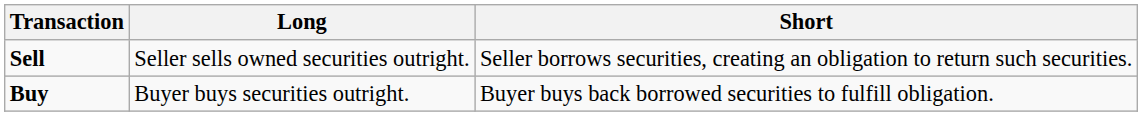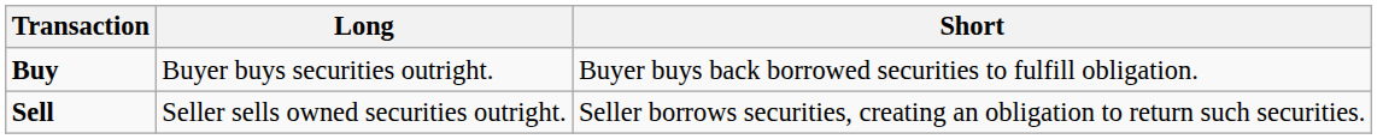 <table class="wikitable">
 <tr>
 <th>Transaction</th>
 <th>Long</th>
 <th>Short</th>
 </tr>
 <tr>
+<td><strong>Buy</strong></td>
+<td>Buyer buys securities outright.</td>
+<td>Buyer buys back borrowed securities to fulfill obligation.</td>
+</tr>
+<tr>
 <td><strong>Sell</strong></td>
 <td>Seller sells owned securities outright.</td>
 <td>Seller borrows securities, creating an obligation to return such securities.</td>
 </tr>
-<tr>
-<td><strong>Buy</strong></td>
-<td>Buyer buys securities outright.</td>
-<td>Buyer buys back borrowed securities to fulfill obligation.</td>
-</tr>
 </table>
